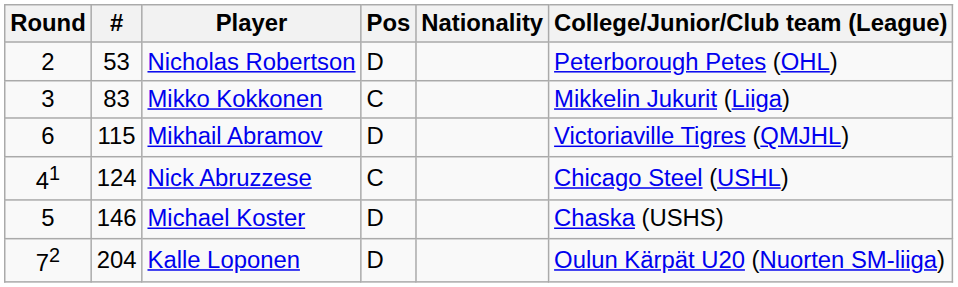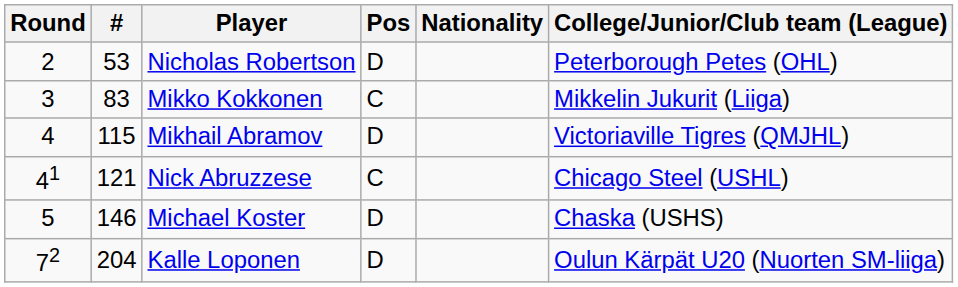 <table class="wikitable">
 <tr>
 <th>Round</th>
 <th>#</th>
 <th>Player</th>
 <th>Pos</th>
 <th>Nationality</th>
 <th>College/Junior/Club team (League)</th>
 </tr>
 <tr>
 <td style="text-align:center;">2</td>
 <td style="text-align:center;">53</td>
 <td><a href='#'>Nicholas Robertson</a></td>
 <td>D</td>
 <td></td>
 <td><a href='#'>Peterborough Petes</a> (<a href='#'>OHL</a>)</td>
 </tr>
 <tr>
 <td style="text-align:center;">3</td>
 <td style="text-align:center;">83</td>
 <td><a href='#'>Mikko Kokkonen</a></td>
 <td>C</td>
 <td></td>
 <td><a href='#'>Mikkelin Jukurit</a> (<a href='#'>Liiga</a>)</td>
 </tr>
 <tr>
-<td style="text-align:center;">6</td>
+<td style="text-align:center;">4</td>
 <td style="text-align:center;">115</td>
 <td><a href='#'>Mikhail Abramov</a></td>
 <td>D</td>
 <td></td>
 <td><a href='#'>Victoriaville Tigres</a> (<a href='#'>QMJHL</a>)</td>
 </tr>
 <tr>
 <td style="text-align:center;">4<sup>1</sup></td>
-<td style="text-align:center;">124</td>
+<td style="text-align:center;">121</td>
 <td><a href='#'>Nick Abruzzese</a></td>
 <td>C</td>
 <td></td>
 <td><a href='#'>Chicago Steel</a> (<a href='#'>USHL</a>)</td>
 </tr>
 <tr>
 <td style="text-align:center;">5</td>
 <td style="text-align:center;">146</td>
 <td><a href='#'>Michael Koster</a></td>
 <td>D</td>
 <td></td>
 <td><a href='#'>Chaska</a> (USHS)</td>
 </tr>
 <tr>
 <td style="text-align:center;">7<sup>2</sup></td>
 <td style="text-align:center;">204</td>
 <td><a href='#'>Kalle Loponen</a></td>
 <td>D</td>
 <td></td>
 <td><a href='#'>Oulun Kärpät U20</a> (<a href='#'>Nuorten SM-liiga</a>)</td>
 </tr>
 </table>
